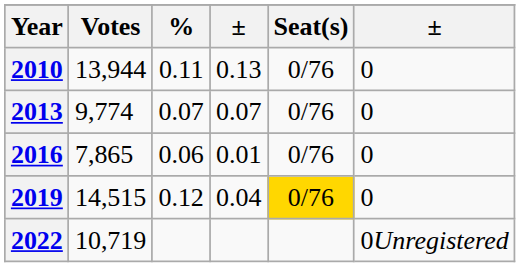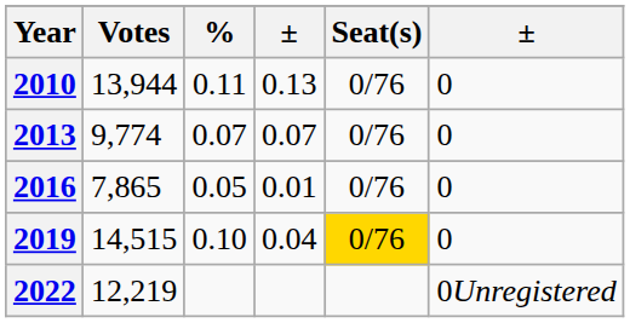 <table class="wikitable" style="text-align:left; font-size:95%">
 <tr>
 </tr>
 <tr>
 <th>Year</th>
 <th>Votes</th>
 <th>%</th>
 <th>±</th>
 <th>Seat(s)</th>
 <th>±</th>
 </tr>
 <tr>
 <th><a href='#'>2010</a></th>
 <td>13,944</td>
 <td align=center>0.11</td>
 <td align=center>0.13</td>
 <td align=center>0/76</td>
 <td>0</td>
 </tr>
 <tr>
 <th><a href='#'>2013</a></th>
 <td>9,774</td>
 <td align=center>0.07</td>
 <td align=center>0.07</td>
 <td align=center>0/76</td>
 <td>0</td>
 </tr>
 <tr>
 <th><a href='#'>2016</a></th>
 <td>7,865</td>
-<td align=center>0.06</td>
+<td align=center>0.05</td>
 <td align=center>0.01</td>
 <td align=center>0/76</td>
 <td>0</td>
 </tr>
 <tr>
 <th><a href='#'>2019</a></th>
 <td>14,515</td>
-<td align=center>0.12</td>
+<td align=center>0.10</td>
 <td align=center>0.04</td>
 <td align=center style="background: gold;">0/76</td>
 <td>0</td>
 </tr>
 <tr>
 <th><a href='#'>2022</a></th>
-<td>10,719</td>
+<td>12,219</td>
 <td align=center></td>
 <td></td>
 <td></td>
 <td>0<em>Unregistered</em></td>
 </tr>
 </table>
